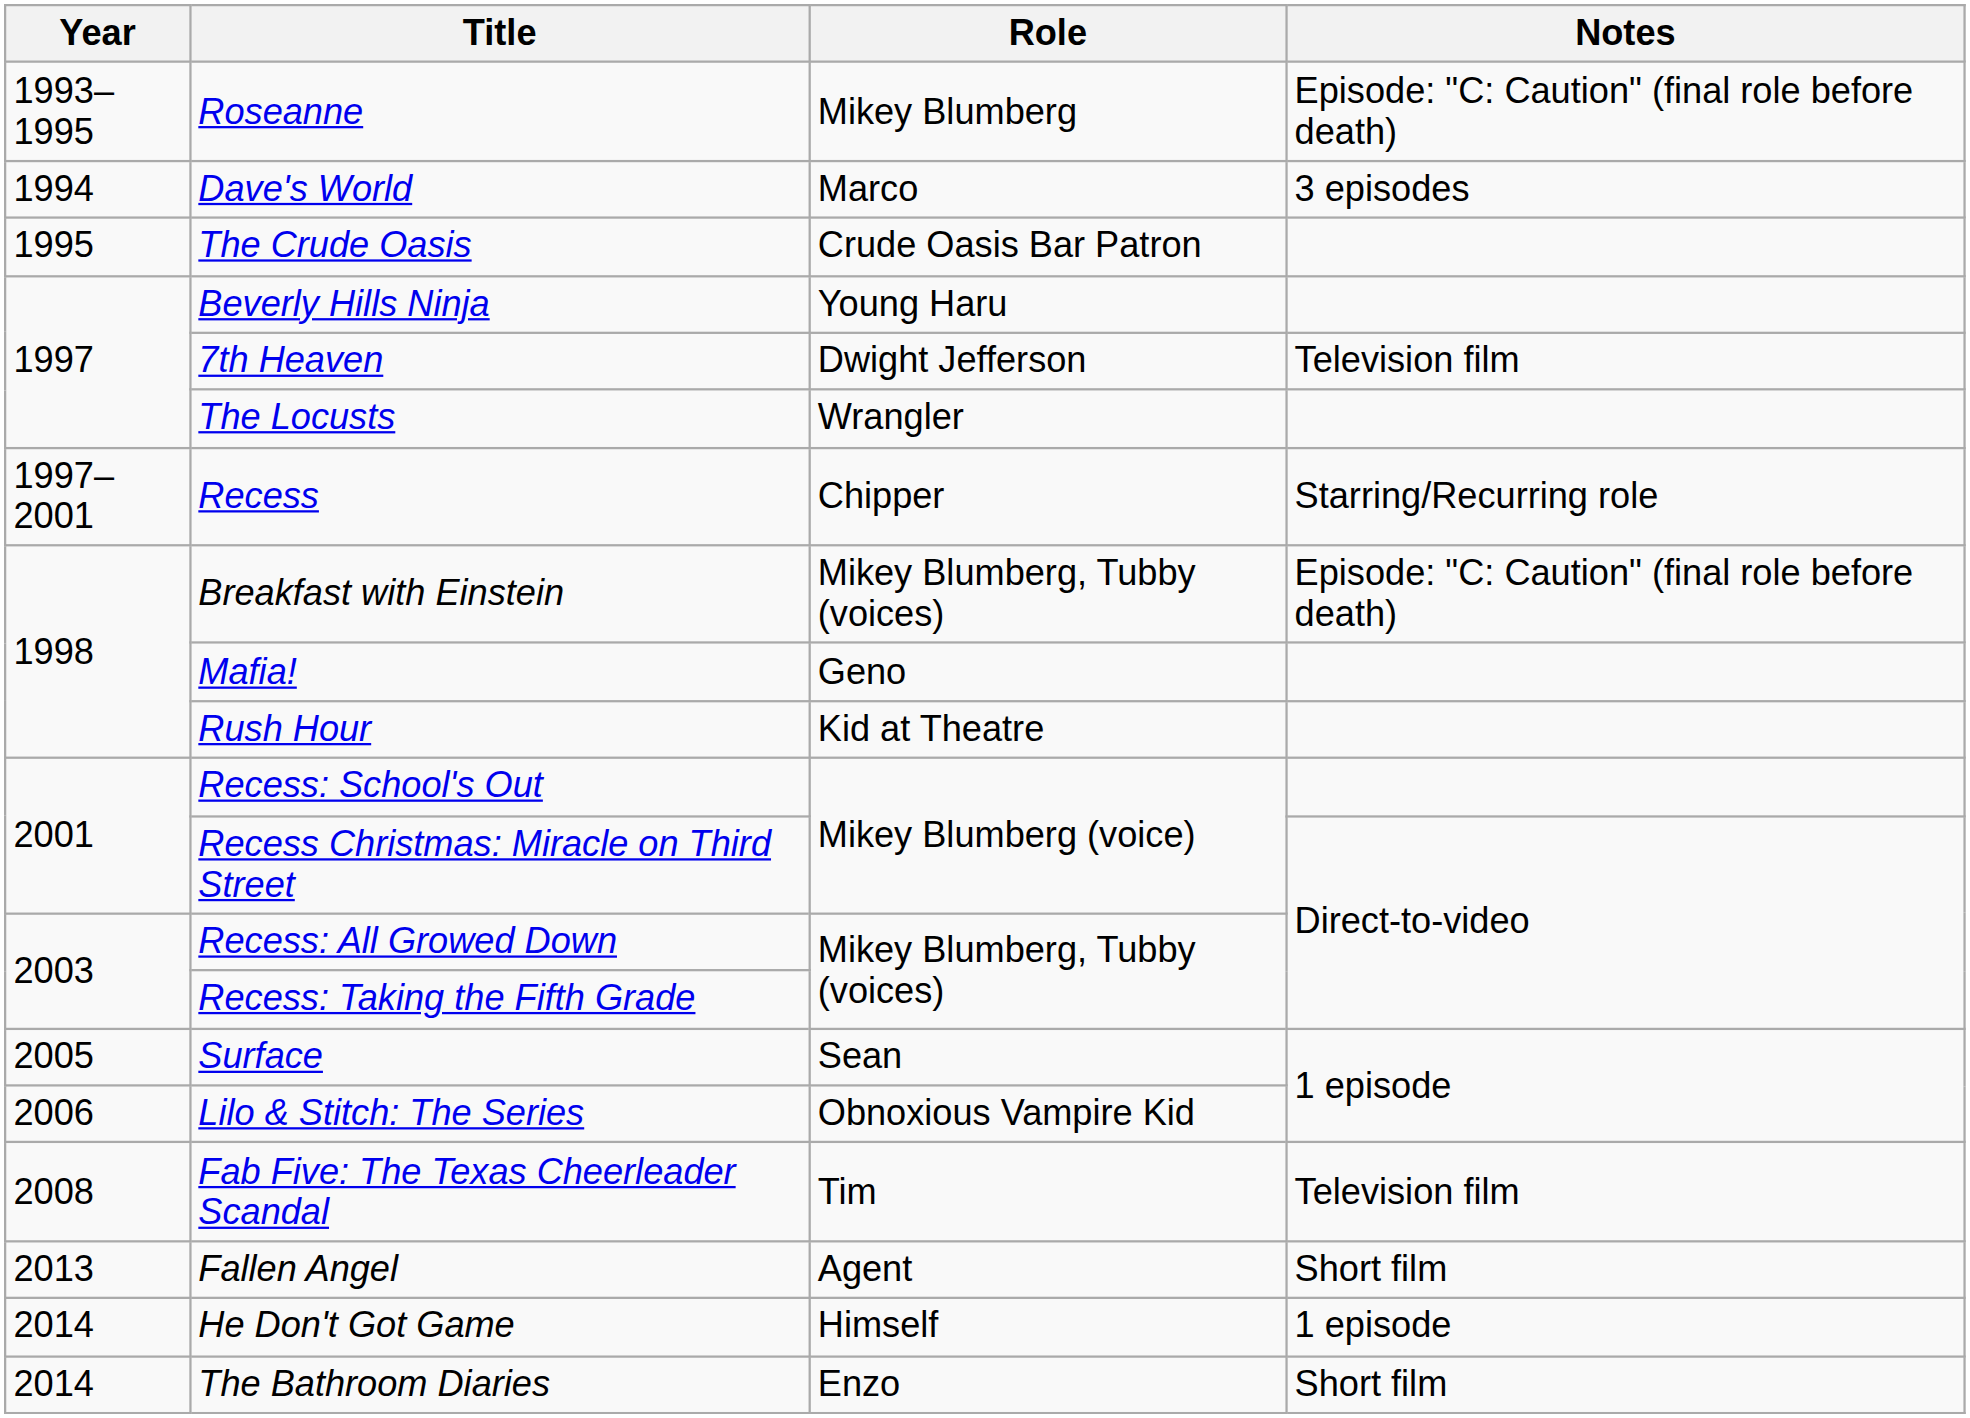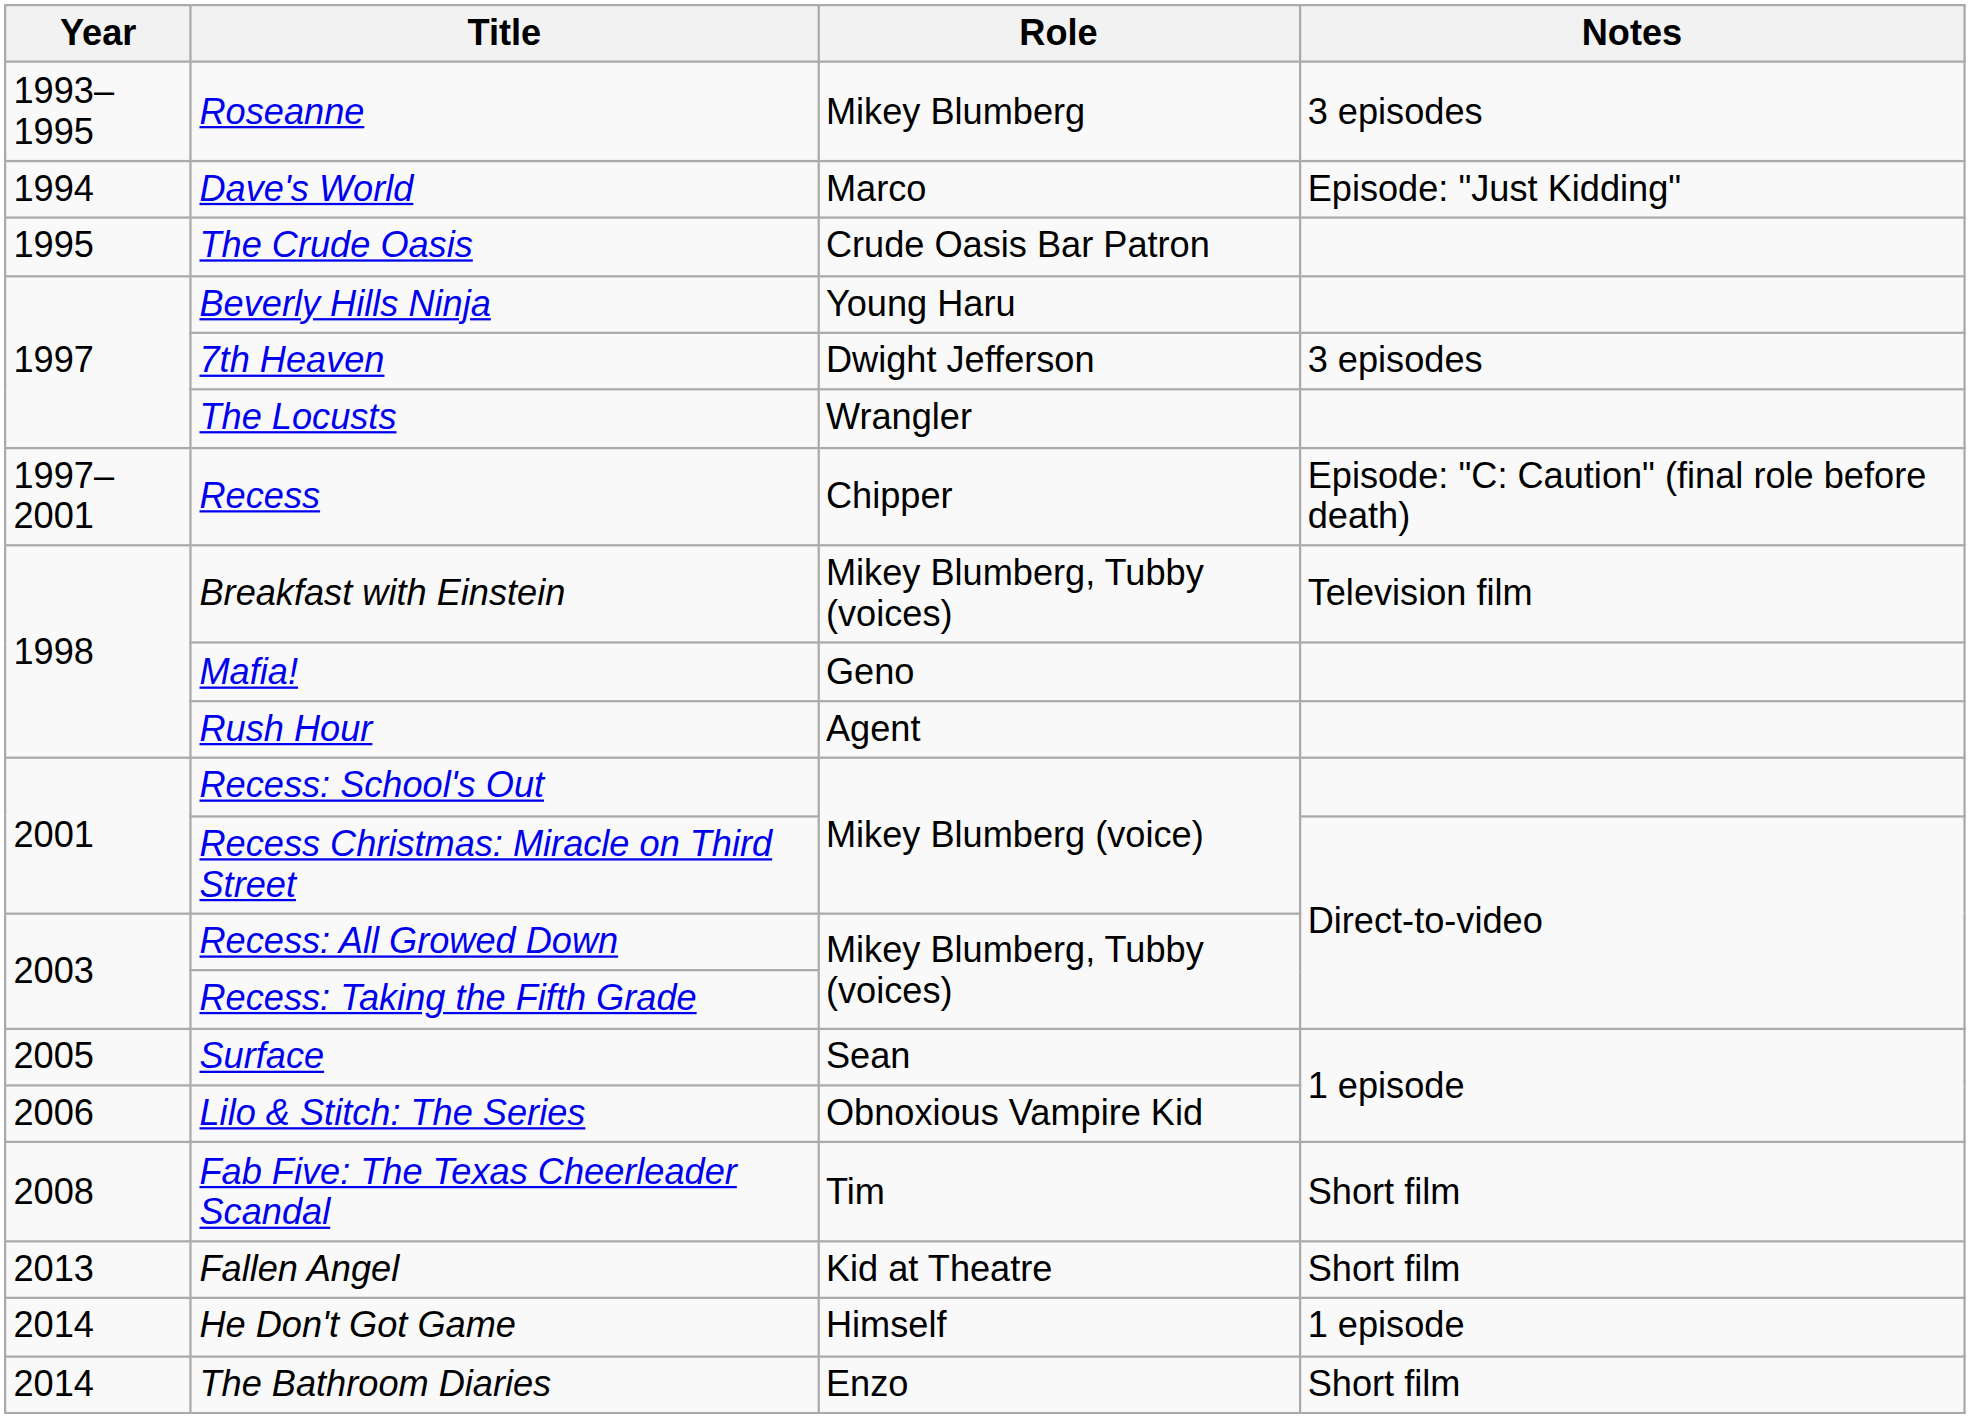 <table class="wikitable sortable">
 <tr>
 <th>Year</th>
 <th>Title</th>
 <th>Role</th>
 <th class="unsortable">Notes</th>
 </tr>
 <tr>
 <td>1993–1995</td>
 <td><em><a href='#'>Roseanne</a></em></td>
 <td>Mikey Blumberg</td>
-<td>Episode: "C: Caution" (final role before death)</td>
+<td>3 episodes</td>
 </tr>
 <tr>
 <td>1994</td>
 <td><em><a href='#'>Dave's World</a></em></td>
 <td>Marco</td>
-<td>3 episodes</td>
+<td>Episode: "Just Kidding"</td>
 </tr>
 <tr>
 <td>1995</td>
 <td><em><a href='#'>The Crude Oasis</a></em></td>
 <td>Crude Oasis Bar Patron</td>
 <td></td>
 </tr>
 <tr>
 <td rowspan="3">1997</td>
 <td><em><a href='#'>Beverly Hills Ninja</a></em></td>
 <td>Young Haru</td>
 <td></td>
 </tr>
 <tr>
 <td><em><a href='#'>7th Heaven</a></em></td>
 <td>Dwight Jefferson</td>
-<td>Television film</td>
+<td>3 episodes</td>
 </tr>
 <tr>
 <td><em><a href='#'>The Locusts</a></em></td>
 <td>Wrangler</td>
 <td></td>
 </tr>
 <tr>
 <td>1997–2001</td>
 <td><em><a href='#'>Recess</a></em></td>
 <td>Chipper</td>
-<td>Starring/Recurring role</td>
+<td>Episode: "C: Caution" (final role before death)</td>
 </tr>
 <tr>
 <td rowspan="3">1998</td>
 <td><em>Breakfast with Einstein</em></td>
 <td>Mikey Blumberg, Tubby (voices)</td>
-<td>Episode: "C: Caution" (final role before death)</td>
+<td>Television film</td>
 </tr>
 <tr>
 <td><em><a href='#'>Mafia!</a></em></td>
 <td>Geno</td>
 <td></td>
 </tr>
 <tr>
 <td><em><a href='#'>Rush Hour</a></em></td>
-<td>Kid at Theatre</td>
+<td>Agent</td>
 <td></td>
 </tr>
 <tr>
 <td rowspan="2">2001</td>
 <td><em><a href='#'>Recess: School's Out</a></em></td>
 <td rowspan="2">Mikey Blumberg (voice)</td>
 <td></td>
 </tr>
 <tr>
 <td><em><a href='#'>Recess Christmas: Miracle on Third Street</a></em></td>
 <td rowspan="3">Direct-to-video</td>
 </tr>
 <tr>
 <td rowspan="2">2003</td>
 <td><em><a href='#'>Recess: All Growed Down</a></em></td>
 <td rowspan="2">Mikey Blumberg, Tubby (voices)</td>
 </tr>
 <tr>
 <td><em><a href='#'>Recess: Taking the Fifth Grade</a></em></td>
 </tr>
 <tr>
 <td>2005</td>
 <td><em><a href='#'>Surface</a></em></td>
 <td>Sean</td>
 <td rowspan="2">1 episode</td>
 </tr>
 <tr>
 <td>2006</td>
 <td><em><a href='#'>Lilo & Stitch: The Series</a></em></td>
 <td>Obnoxious Vampire Kid</td>
 </tr>
 <tr>
 <td>2008</td>
 <td><em><a href='#'>Fab Five: The Texas Cheerleader Scandal</a></em></td>
 <td>Tim</td>
-<td>Television film</td>
+<td>Short film</td>
 </tr>
 <tr>
 <td>2013</td>
 <td><em>Fallen Angel</em></td>
-<td>Agent</td>
+<td>Kid at Theatre</td>
 <td>Short film</td>
 </tr>
 <tr>
 <td>2014</td>
 <td><em>He Don't Got Game</em></td>
 <td>Himself</td>
 <td>1 episode</td>
 </tr>
 <tr>
 <td>2014</td>
 <td><em>The Bathroom Diaries</em></td>
 <td>Enzo</td>
 <td>Short film</td>
 </tr>
 </table>
